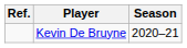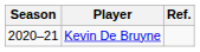 <table class="wikitable" style="text-align:center">
 <tr>
+<th>Season</th>
+<th>Player</th>
 <th>Ref.</th>
-<th>Player</th>
-<th>Season</th>
 </tr>
 <tr>
+<td>2020–21</td>
+<td> <a href='#'>Kevin De Bruyne</a></td>
 <td></td>
-<td> <a href='#'>Kevin De Bruyne</a></td>
-<td>2020–21</td>
 </tr>
 </table>
